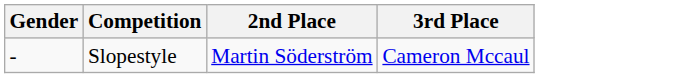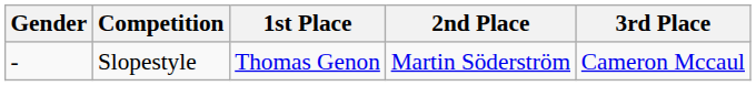 <table class="wikitable">
 <tr>
 <th>Gender</th>
 <th>Competition</th>
+<th>1st Place</th>
 <th>2nd Place</th>
 <th>3rd Place</th>
 </tr>
 <tr>
 <td>-</td>
 <td>Slopestyle</td>
+<td><a href='#'>Thomas Genon</a></td>
 <td><a href='#'>Martin Söderström</a></td>
 <td><a href='#'>Cameron Mccaul</a></td>
 </tr>
 </table>
